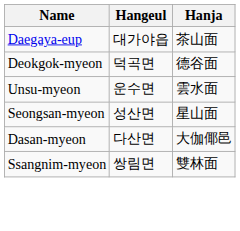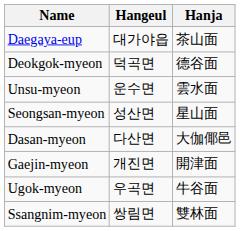 <table class="wikitable sortable">
 <tr>
 <th>Name</th>
 <th>Hangeul</th>
 <th>Hanja</th>
 </tr>
 <tr>
 <td><a href='#'>Daegaya-eup</a></td>
 <td>대가야읍</td>
 <td>茶山面</td>
 </tr>
 <tr>
 <td>Deokgok-myeon</td>
 <td>덕곡면</td>
 <td>德谷面</td>
 </tr>
 <tr>
 <td>Unsu-myeon</td>
 <td>운수면</td>
 <td>雲水面</td>
 </tr>
 <tr>
 <td>Seongsan-myeon</td>
 <td>성산면</td>
 <td>星山面</td>
 </tr>
 <tr>
 <td>Dasan-myeon</td>
 <td>다산면</td>
 <td>大伽倻邑</td>
 </tr>
 <tr>
+<td>Gaejin-myeon</td>
+<td>개진면</td>
+<td>開津面</td>
+</tr>
+<tr>
+<td>Ugok-myeon</td>
+<td>우곡면</td>
+<td>牛谷面</td>
+</tr>
+<tr>
 <td>Ssangnim-myeon</td>
 <td>쌍림면</td>
 <td>雙林面</td>
 </tr>
 </table>
